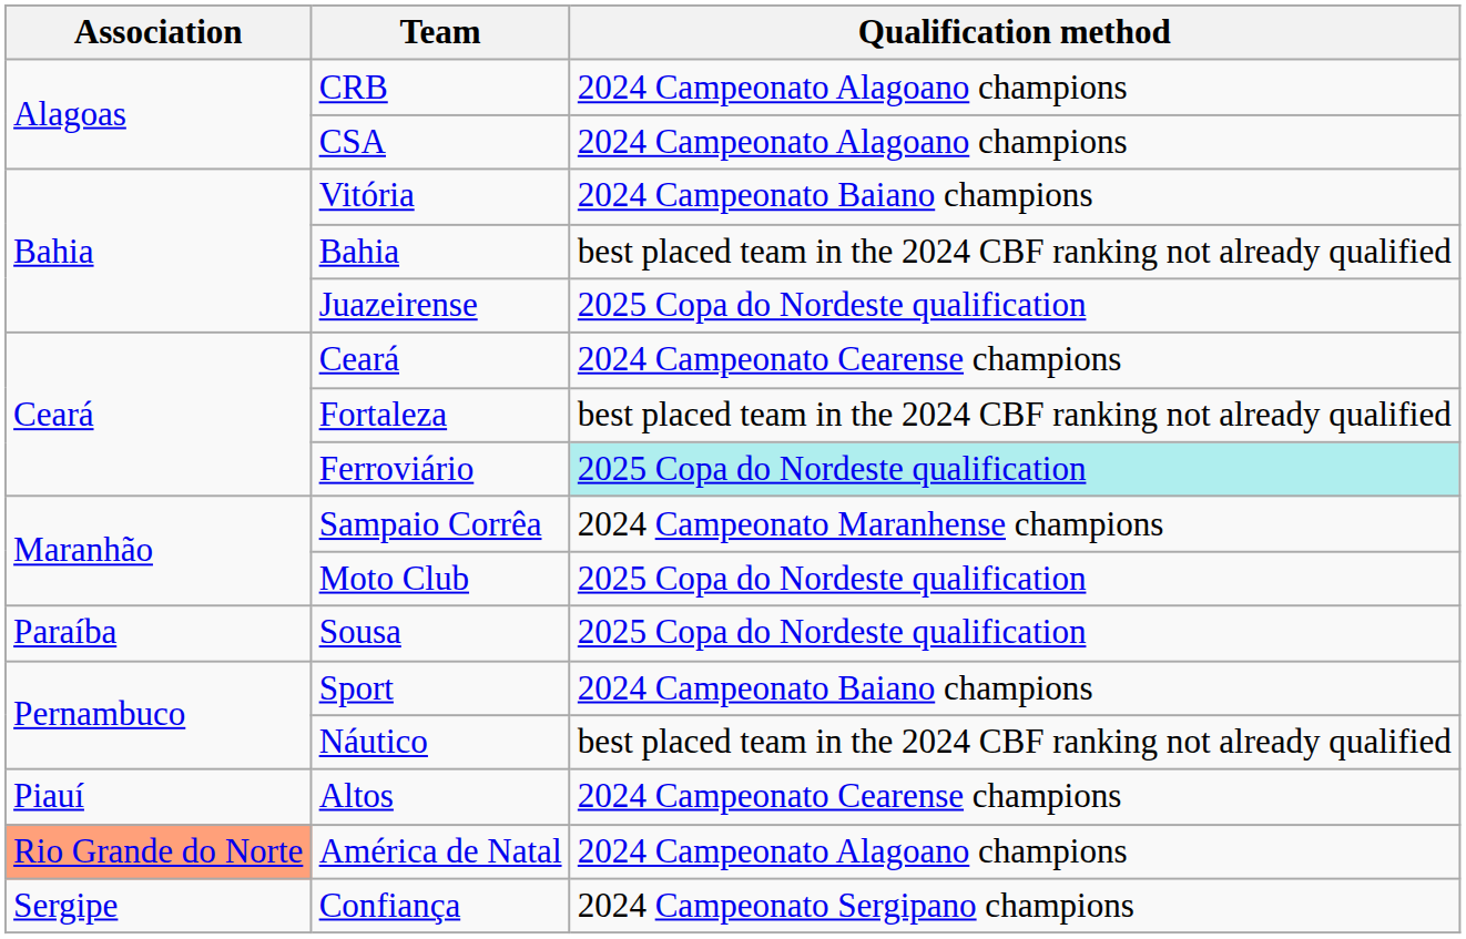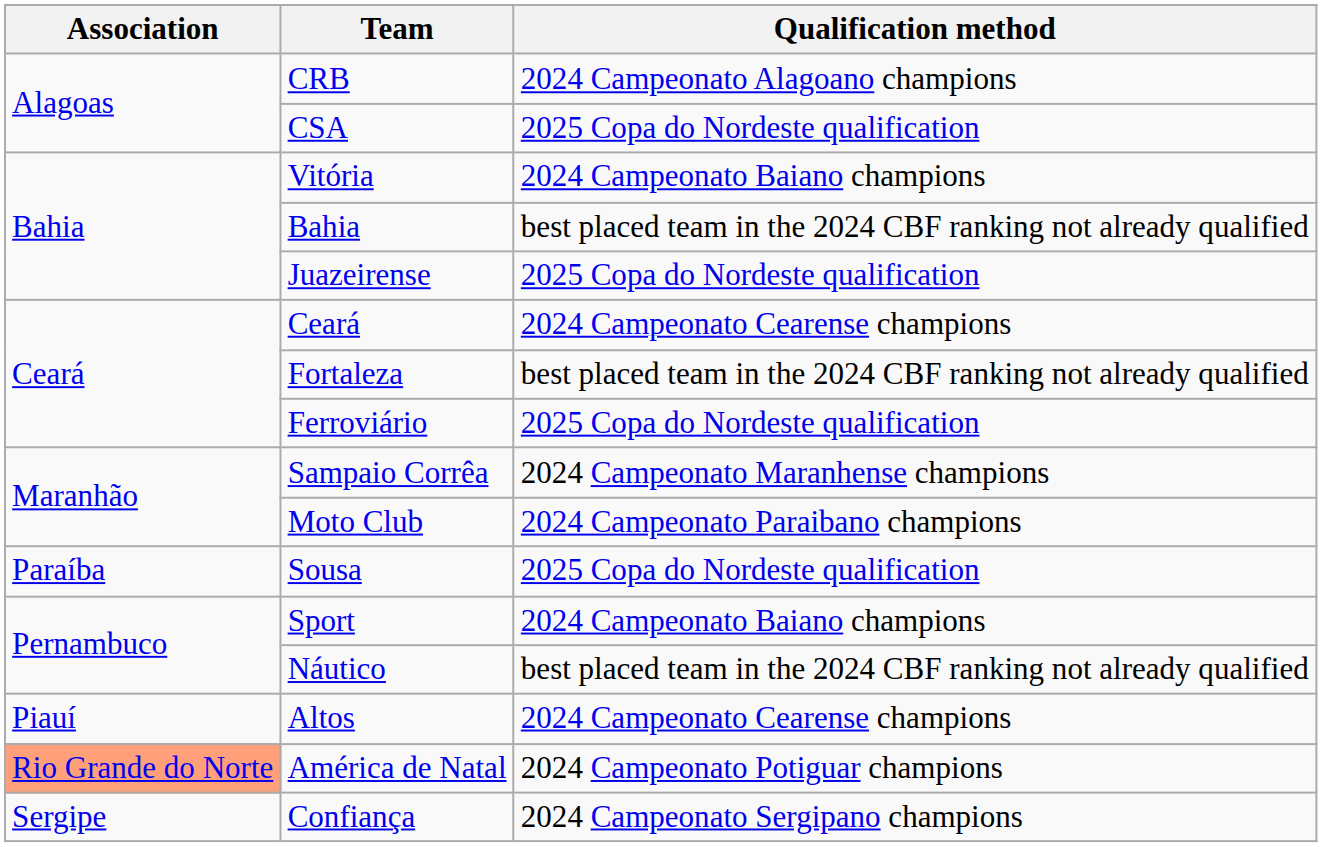 <table class="wikitable">
 <tr>
 <th>Association</th>
 <th>Team</th>
 <th>Qualification method</th>
 </tr>
 <tr>
 <td rowspan=2> <a href='#'>Alagoas</a><br></td>
 <td><a href='#'>CRB</a></td>
 <td><a href='#'>2024 Campeonato Alagoano</a> champions</td>
 </tr>
 <tr>
 <td><a href='#'>CSA</a></td>
-<td><a href='#'>2024 Campeonato Alagoano</a> champions</td>
+<td><a href='#'>2025 Copa do Nordeste qualification</a></td>
 </tr>
 <tr>
 <td rowspan=3> <a href='#'>Bahia</a><br></td>
 <td><a href='#'>Vitória</a></td>
 <td><a href='#'>2024 Campeonato Baiano</a> champions</td>
 </tr>
 <tr>
 <td><a href='#'>Bahia</a></td>
 <td>best placed team in the 2024 CBF ranking not already qualified</td>
 </tr>
 <tr>
 <td><a href='#'>Juazeirense</a></td>
 <td><a href='#'>2025 Copa do Nordeste qualification</a></td>
 </tr>
 <tr>
 <td rowspan=3> <a href='#'>Ceará</a><br></td>
 <td><a href='#'>Ceará</a></td>
 <td><a href='#'>2024 Campeonato Cearense</a> champions</td>
 </tr>
 <tr>
 <td><a href='#'>Fortaleza</a></td>
 <td>best placed team in the 2024 CBF ranking not already qualified</td>
 </tr>
 <tr>
 <td><a href='#'>Ferroviário</a></td>
-<td style="background: paleturquoise;"><a href='#'>2025 Copa do Nordeste qualification</a></td>
+<td><a href='#'>2025 Copa do Nordeste qualification</a></td>
 </tr>
 <tr>
 <td rowspan=2> <a href='#'>Maranhão</a><br></td>
 <td><a href='#'>Sampaio Corrêa</a></td>
 <td>2024 <a href='#'>Campeonato Maranhense</a> champions</td>
 </tr>
 <tr>
 <td><a href='#'>Moto Club</a></td>
-<td><a href='#'>2025 Copa do Nordeste qualification</a></td>
+<td><a href='#'>2024 Campeonato Paraibano</a> champions</td>
 </tr>
 <tr>
 <td> <a href='#'>Paraíba</a><br></td>
 <td><a href='#'>Sousa</a></td>
 <td><a href='#'>2025 Copa do Nordeste qualification</a></td>
 </tr>
 <tr>
 <td rowspan=2> <a href='#'>Pernambuco</a><br></td>
 <td><a href='#'>Sport</a></td>
 <td><a href='#'>2024 Campeonato Baiano</a> champions</td>
 </tr>
 <tr>
 <td><a href='#'>Náutico</a></td>
 <td>best placed team in the 2024 CBF ranking not already qualified</td>
 </tr>
 <tr>
 <td> <a href='#'>Piauí</a><br></td>
 <td><a href='#'>Altos</a></td>
 <td><a href='#'>2024 Campeonato Cearense</a> champions</td>
 </tr>
 <tr>
 <td style="background: lightsalmon;"> <a href='#'>Rio Grande do Norte</a><br></td>
 <td><a href='#'>América de Natal</a></td>
-<td><a href='#'>2024 Campeonato Alagoano</a> champions</td>
+<td>2024 <a href='#'>Campeonato Potiguar</a> champions</td>
 </tr>
 <tr>
 <td> <a href='#'>Sergipe</a><br></td>
 <td><a href='#'>Confiança</a></td>
 <td>2024 <a href='#'>Campeonato Sergipano</a> champions</td>
 </tr>
 </table>
